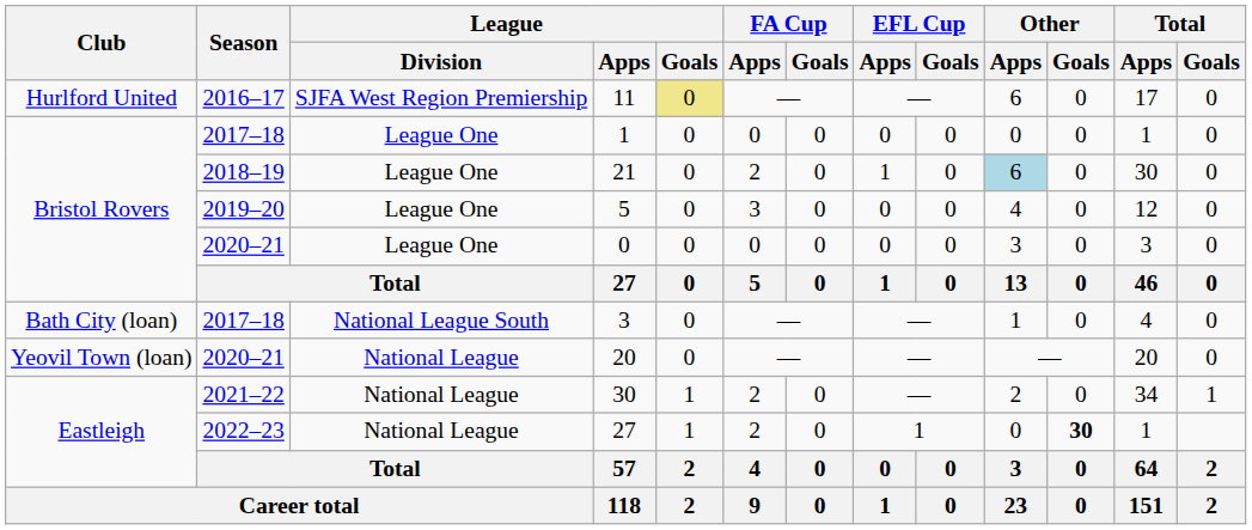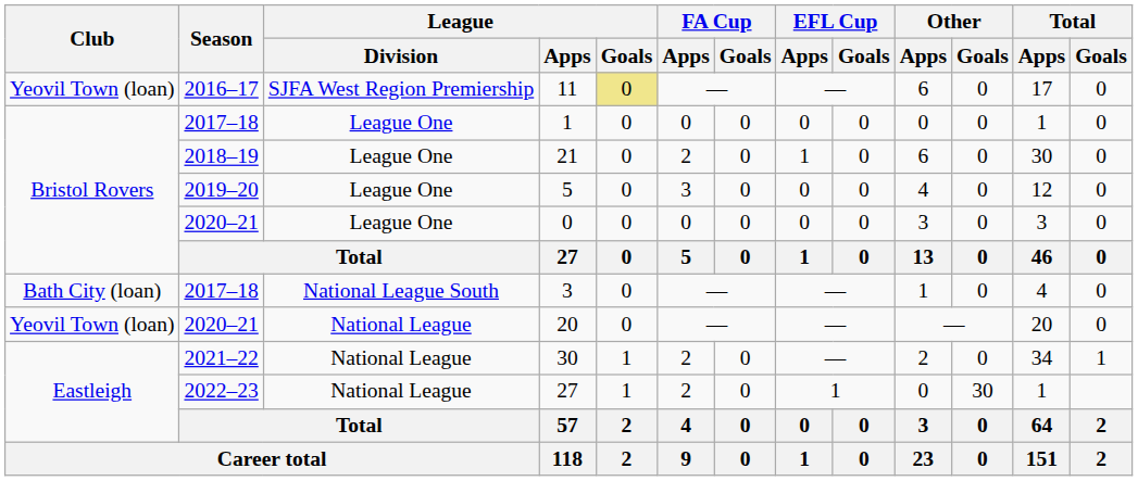 <table class=wikitable style="text-align: center">
 <tr>
 <th rowspan=2>Club</th>
 <th rowspan=2>Season</th>
 <th colspan=3>League</th>
 <th colspan=2><a href='#'>FA Cup</a></th>
 <th colspan=2><a href='#'>EFL Cup</a></th>
 <th colspan=2>Other</th>
 <th colspan=2>Total</th>
 </tr>
 <tr>
 <th>Division</th>
 <th>Apps</th>
 <th>Goals</th>
 <th>Apps</th>
 <th>Goals</th>
 <th>Apps</th>
 <th>Goals</th>
 <th>Apps</th>
 <th>Goals</th>
 <th>Apps</th>
 <th>Goals</th>
 </tr>
 <tr>
-<td><a href='#'>Hurlford United</a></td>
+<td><a href='#'>Yeovil Town</a> (loan)</td>
 <td><a href='#'>2016–17</a></td>
 <td><a href='#'>SJFA West Region Premiership</a></td>
 <td>11</td>
 <td style="background: khaki;">0</td>
 <td colspan=2>—</td>
 <td colspan=2>—</td>
 <td>6</td>
 <td>0</td>
 <td>17</td>
 <td>0</td>
 </tr>
 <tr>
 <td rowspan=5><a href='#'>Bristol Rovers</a></td>
 <td><a href='#'>2017–18</a></td>
 <td><a href='#'>League One</a></td>
 <td>1</td>
 <td>0</td>
 <td>0</td>
 <td>0</td>
 <td>0</td>
 <td>0</td>
 <td>0</td>
 <td>0</td>
 <td>1</td>
 <td>0</td>
 </tr>
 <tr>
 <td><a href='#'>2018–19</a></td>
 <td>League One</td>
 <td>21</td>
 <td>0</td>
 <td>2</td>
 <td>0</td>
 <td>1</td>
 <td>0</td>
-<td style="background: lightblue;">6</td>
+<td>6</td>
 <td>0</td>
 <td>30</td>
 <td>0</td>
 </tr>
 <tr>
 <td><a href='#'>2019–20</a></td>
 <td>League One</td>
 <td>5</td>
 <td>0</td>
 <td>3</td>
 <td>0</td>
 <td>0</td>
 <td>0</td>
 <td>4</td>
 <td>0</td>
 <td>12</td>
 <td>0</td>
 </tr>
 <tr>
 <td><a href='#'>2020–21</a></td>
 <td>League One</td>
 <td>0</td>
 <td>0</td>
 <td>0</td>
 <td>0</td>
 <td>0</td>
 <td>0</td>
 <td>3</td>
 <td>0</td>
 <td>3</td>
 <td>0</td>
 </tr>
 <tr>
 <th colspan=2>Total</th>
 <th>27</th>
 <th>0</th>
 <th>5</th>
 <th>0</th>
 <th>1</th>
 <th>0</th>
 <th>13</th>
 <th>0</th>
 <th>46</th>
 <th>0</th>
 </tr>
 <tr>
 <td><a href='#'>Bath City</a> (loan)</td>
 <td><a href='#'>2017–18</a></td>
 <td><a href='#'>National League South</a></td>
 <td>3</td>
 <td>0</td>
 <td colspan=2>—</td>
 <td colspan=2>—</td>
 <td>1</td>
 <td>0</td>
 <td>4</td>
 <td>0</td>
 </tr>
 <tr>
 <td><a href='#'>Yeovil Town</a> (loan)</td>
 <td><a href='#'>2020–21</a></td>
 <td><a href='#'>National League</a></td>
 <td>20</td>
 <td>0</td>
 <td colspan=2>—</td>
 <td colspan=2>—</td>
 <td colspan=2>—</td>
 <td>20</td>
 <td>0</td>
 </tr>
 <tr>
 <td rowspan="3"><a href='#'>Eastleigh</a></td>
 <td><a href='#'>2021–22</a></td>
 <td>National League</td>
 <td>30</td>
 <td>1</td>
 <td>2</td>
 <td>0</td>
 <td colspan=2>—</td>
 <td>2</td>
 <td>0</td>
 <td>34</td>
 <td>1</td>
 </tr>
 <tr>
 <td><a href='#'>2022–23</a></td>
 <td>National League</td>
 <td>27</td>
 <td>1</td>
 <td>2</td>
 <td>0</td>
 <td colspan="2">1</td>
 <td>0</td>
-<td><strong>30</strong></td>
+<td>30</td>
 <td>1</td>
 </tr>
 <tr>
 <th colspan="2">Total</th>
 <th>57</th>
 <th>2</th>
 <th>4</th>
 <th>0</th>
 <th>0</th>
 <th>0</th>
 <th>3</th>
 <th>0</th>
 <th>64</th>
 <th>2</th>
 </tr>
 <tr>
 <th colspan=3>Career total</th>
 <th>118</th>
 <th>2</th>
 <th>9</th>
 <th>0</th>
 <th>1</th>
 <th>0</th>
 <th>23</th>
 <th>0</th>
 <th>151</th>
 <th>2</th>
 </tr>
 </table>
